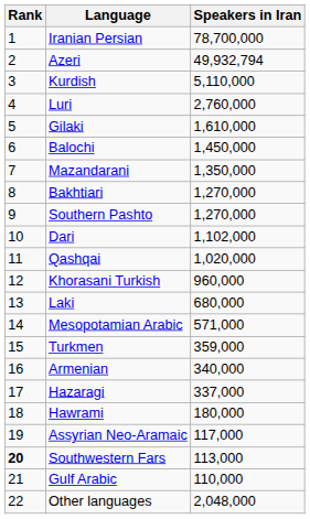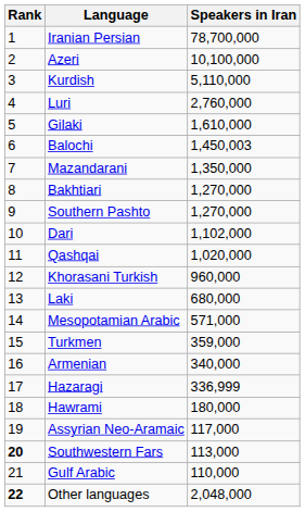 <table class="wikitable sortable">
 <tr>
 <th>Rank</th>
 <th>Language</th>
 <th>Speakers in Iran</th>
 </tr>
 <tr>
 <td>1</td>
 <td><a href='#'>Iranian Persian</a></td>
 <td>78,700,000</td>
 </tr>
 <tr>
 <td>2</td>
 <td><a href='#'>Azeri</a></td>
-<td>49,932,794</td>
+<td>10,100,000</td>
 </tr>
 <tr>
 <td>3</td>
 <td><a href='#'>Kurdish</a></td>
 <td>5,110,000</td>
 </tr>
 <tr>
 <td>4</td>
 <td><a href='#'>Luri</a></td>
 <td>2,760,000</td>
 </tr>
 <tr>
 <td>5</td>
 <td><a href='#'>Gilaki</a></td>
 <td>1,610,000</td>
 </tr>
 <tr>
 <td>6</td>
 <td><a href='#'>Balochi</a></td>
-<td>1,450,000</td>
+<td>1,450,003</td>
 </tr>
 <tr>
 <td>7</td>
 <td><a href='#'>Mazandarani</a></td>
 <td>1,350,000</td>
 </tr>
 <tr>
 <td>8</td>
 <td><a href='#'>Bakhtiari</a></td>
 <td>1,270,000</td>
 </tr>
 <tr>
 <td>9</td>
 <td><a href='#'>Southern Pashto</a></td>
 <td>1,270,000</td>
 </tr>
 <tr>
 <td>10</td>
 <td><a href='#'>Dari</a></td>
 <td>1,102,000</td>
 </tr>
 <tr>
 <td>11</td>
 <td><a href='#'>Qashqai</a></td>
 <td>1,020,000</td>
 </tr>
 <tr>
 <td>12</td>
 <td><a href='#'>Khorasani Turkish</a></td>
 <td>960,000</td>
 </tr>
 <tr>
 <td>13</td>
 <td><a href='#'>Laki</a></td>
 <td>680,000</td>
 </tr>
 <tr>
 <td>14</td>
 <td><a href='#'>Mesopotamian Arabic</a></td>
 <td>571,000</td>
 </tr>
 <tr>
 <td>15</td>
 <td><a href='#'>Turkmen</a></td>
 <td>359,000</td>
 </tr>
 <tr>
 <td>16</td>
 <td><a href='#'>Armenian</a></td>
 <td>340,000</td>
 </tr>
 <tr>
 <td>17</td>
 <td><a href='#'>Hazaragi</a></td>
-<td>337,000</td>
+<td>336,999</td>
 </tr>
 <tr>
 <td>18</td>
 <td><a href='#'>Hawrami</a></td>
 <td>180,000</td>
 </tr>
 <tr>
 <td>19</td>
 <td><a href='#'>Assyrian Neo-Aramaic</a></td>
 <td>117,000</td>
 </tr>
 <tr>
 <td><strong>20</strong></td>
 <td><a href='#'>Southwestern Fars</a></td>
 <td>113,000</td>
 </tr>
 <tr>
 <td>21</td>
 <td><a href='#'>Gulf Arabic</a></td>
 <td>110,000</td>
 </tr>
 <tr>
-<td>22</td>
+<td><strong>22</strong></td>
 <td>Other languages</td>
 <td>2,048,000</td>
 </tr>
 </table>
